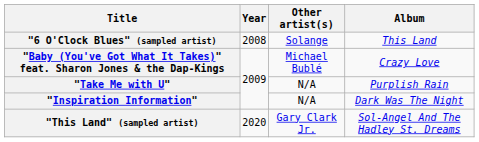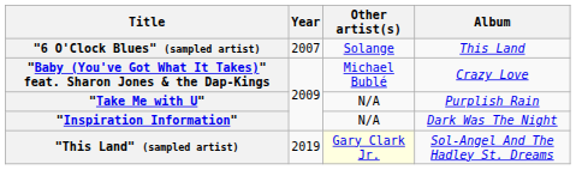 <table class="wikitable plainrowheaders" style="text-align:center;">
 <tr>
 <th scope="col">Title</th>
 <th scope="col">Year</th>
 <th scope="col">Other artist(s)</th>
 <th scope="col">Album</th>
 </tr>
 <tr>
 <th scope="row">"6 O'Clock Blues" <small>(sampled artist)</small></th>
-<td>2008</td>
+<td>2007</td>
 <td><a href='#'>Solange</a></td>
 <td><em><a href='#'>This Land</a></em></td>
 </tr>
 <tr>
 <th scope="row">"<a href='#'>Baby (You've Got What It Takes)</a>" feat. Sharon Jones & the Dap-Kings</th>
 <td rowspan="3">2009</td>
 <td><a href='#'>Michael Bublé</a></td>
 <td><em><a href='#'>Crazy Love</a></em></td>
 </tr>
 <tr>
 <th scope="row">"<a href='#'>Take Me with U</a>"</th>
 <td>N/A</td>
 <td><em><a href='#'>Purplish Rain</a></em></td>
 </tr>
 <tr>
 <th scope="row">"<a href='#'>Inspiration Information</a>"</th>
 <td>N/A</td>
 <td><em><a href='#'>Dark Was The Night</a></em></td>
 </tr>
 <tr>
 <th scope="row">"This Land" <small>(sampled artist)</small></th>
-<td>2020</td>
-<td><a href='#'>Gary Clark Jr.</a></td>
+<td>2019</td>
+<td style="background: lightyellow;"><a href='#'>Gary Clark Jr.</a></td>
 <td><em><a href='#'>Sol-Angel And The Hadley St. Dreams</a></em></td>
 </tr>
 </table>
